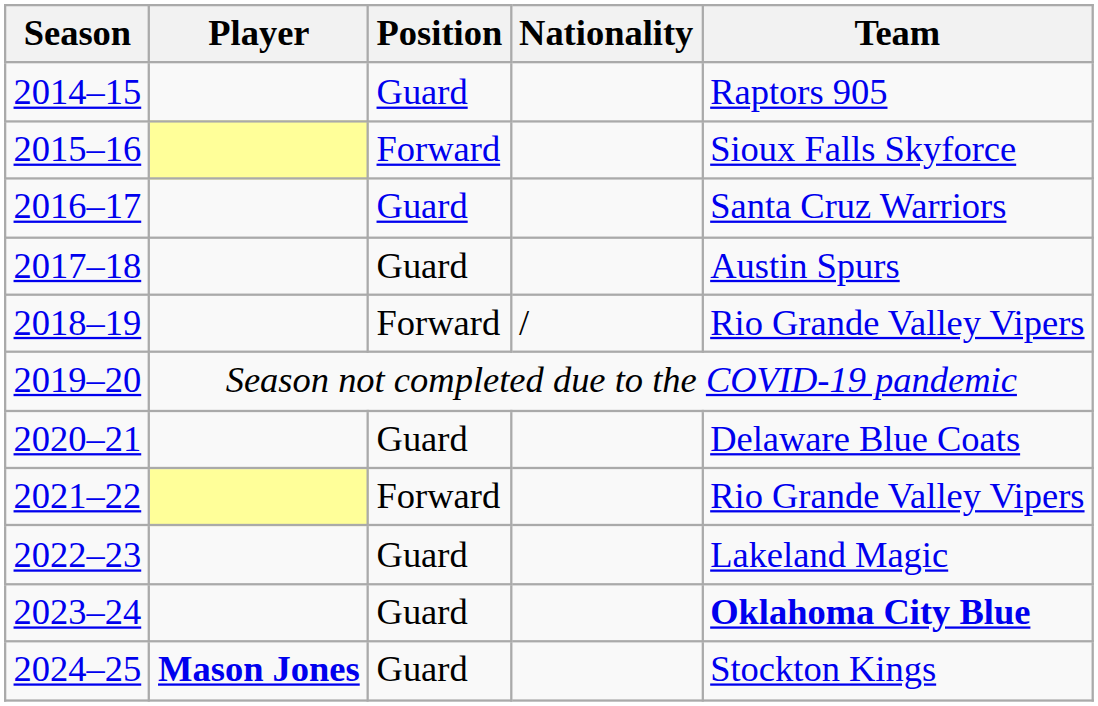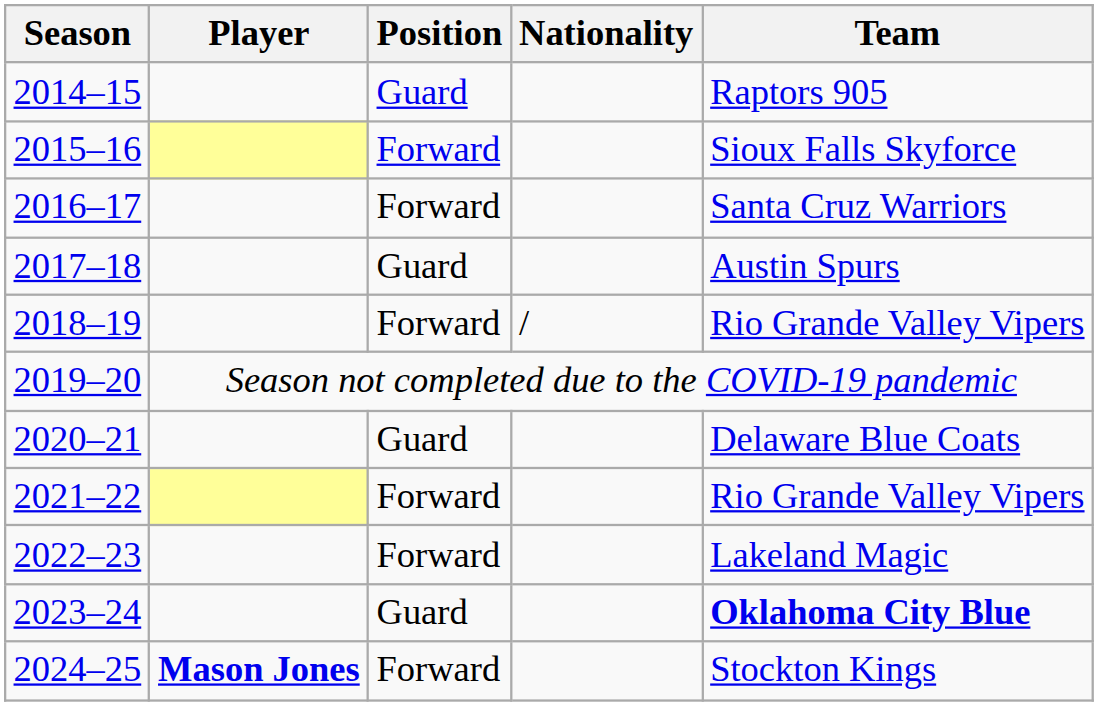 <table class="wikitable sortable">
 <tr>
 <th>Season</th>
 <th>Player</th>
 <th>Position</th>
 <th class=unsortable>Nationality</th>
 <th>Team</th>
 </tr>
 <tr>
 <td><a href='#'>2014–15</a></td>
 <td></td>
 <td><a href='#'>Guard</a></td>
 <td></td>
 <td><a href='#'>Raptors 905</a></td>
 </tr>
 <tr>
 <td><a href='#'>2015–16</a></td>
 <td style="background:#FFFF99;"></td>
 <td><a href='#'>Forward</a></td>
 <td></td>
 <td><a href='#'>Sioux Falls Skyforce</a></td>
 </tr>
 <tr>
 <td><a href='#'>2016–17</a></td>
 <td></td>
-<td><a href='#'>Guard</a></td>
+<td>Forward</td>
 <td></td>
 <td><a href='#'>Santa Cruz Warriors</a></td>
 </tr>
 <tr>
 <td><a href='#'>2017–18</a></td>
 <td></td>
 <td>Guard</td>
 <td></td>
 <td><a href='#'>Austin Spurs</a></td>
 </tr>
 <tr>
 <td><a href='#'>2018–19</a></td>
 <td></td>
 <td>Forward</td>
 <td> / </td>
 <td><a href='#'>Rio Grande Valley Vipers</a></td>
 </tr>
 <tr>
 <td><a href='#'>2019–20</a></td>
 <td colspan=4 align=center><em>Season not completed due to the <a href='#'>COVID-19 pandemic</a></em></td>
 </tr>
 <tr>
 <td><a href='#'>2020–21</a></td>
 <td></td>
 <td>Guard</td>
 <td></td>
 <td><a href='#'>Delaware Blue Coats</a></td>
 </tr>
 <tr>
 <td><a href='#'>2021–22</a></td>
 <td style="background:#FFFF99;"></td>
 <td>Forward</td>
 <td></td>
 <td><a href='#'>Rio Grande Valley Vipers</a></td>
 </tr>
 <tr>
 <td><a href='#'>2022–23</a></td>
 <td></td>
-<td>Guard</td>
+<td>Forward</td>
 <td></td>
 <td><a href='#'>Lakeland Magic</a></td>
 </tr>
 <tr>
 <td><a href='#'>2023–24</a></td>
 <td></td>
 <td>Guard</td>
 <td></td>
 <td><strong><a href='#'>Oklahoma City Blue</a></strong></td>
 </tr>
 <tr>
 <td><a href='#'>2024–25</a></td>
 <td><strong><a href='#'>Mason Jones</a></strong></td>
-<td>Guard</td>
+<td>Forward</td>
 <td></td>
 <td><a href='#'>Stockton Kings</a></td>
 </tr>
 </table>
